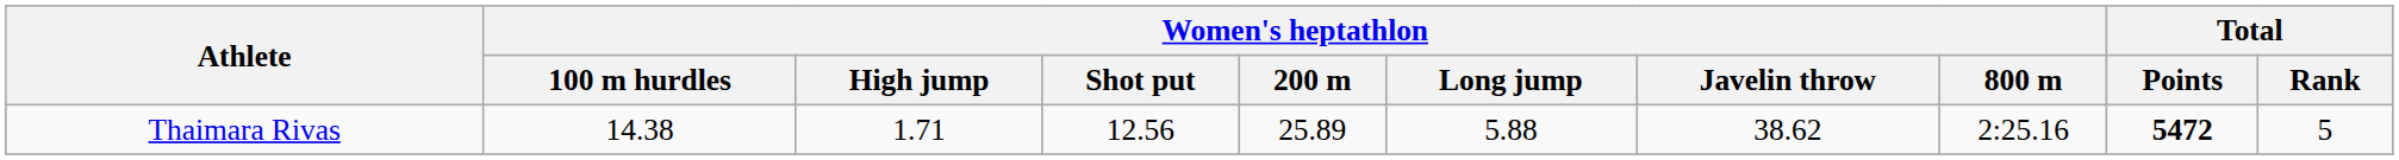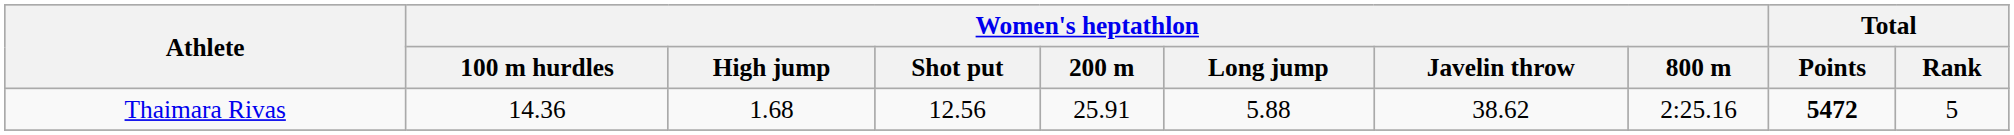 <table class="wikitable" style="font-size:95%; text-align:center;" width="95%">
 <tr>
 <th rowspan="2">Athlete</th>
 <th colspan="7"><a href='#'>Women's heptathlon</a></th>
 <th colspan="2">Total</th>
 </tr>
 <tr>
 <th>100 m hurdles</th>
 <th>High jump</th>
 <th>Shot put</th>
 <th>200 m</th>
 <th>Long jump</th>
 <th>Javelin throw</th>
 <th>800 m</th>
 <th>Points</th>
 <th>Rank</th>
 </tr>
 <tr>
 <td width=20%><a href='#'>Thaimara Rivas</a></td>
-<td>14.38</td>
-<td>1.71</td>
+<td>14.36</td>
+<td>1.68</td>
 <td>12.56</td>
-<td>25.89</td>
+<td>25.91</td>
 <td>5.88</td>
 <td>38.62</td>
 <td>2:25.16</td>
 <td><strong>5472</strong></td>
 <td>5</td>
 </tr>
 </table>
